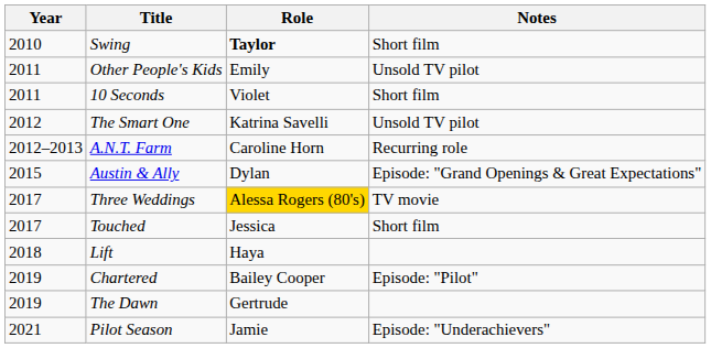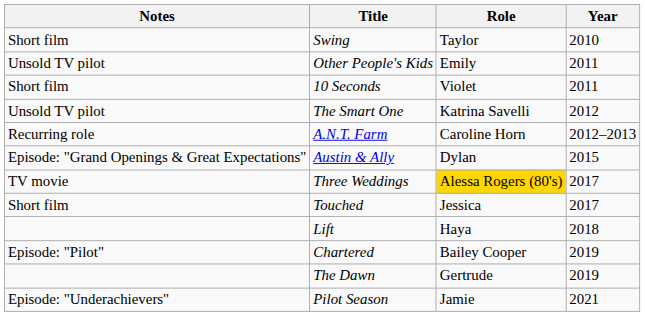 <table class="wikitable sortable">
 <tr>
-<th>Year</th>
+<th class="unsortable">Notes</th>
 <th>Title</th>
 <th>Role</th>
-<th class="unsortable">Notes</th>
+<th>Year</th>
 </tr>
 <tr>
+<td>Short film</td>
+<td><em>Swing</em></td>
+<td>Taylor</td>
 <td>2010</td>
-<td><em>Swing</em></td>
-<td><strong>Taylor</strong></td>
-<td>Short film</td>
 </tr>
 <tr>
-<td>2011</td>
+<td>Unsold TV pilot</td>
 <td><em>Other People's Kids</em></td>
 <td>Emily</td>
-<td>Unsold TV pilot</td>
+<td>2011</td>
 </tr>
 <tr>
-<td>2011</td>
+<td>Short film</td>
 <td><em>10 Seconds</em></td>
 <td>Violet</td>
-<td>Short film</td>
+<td>2011</td>
 </tr>
 <tr>
-<td>2012</td>
+<td>Unsold TV pilot</td>
 <td><em>The Smart One</em></td>
 <td>Katrina Savelli</td>
-<td>Unsold TV pilot</td>
+<td>2012</td>
 </tr>
 <tr>
-<td>2012–2013</td>
+<td>Recurring role</td>
 <td><em><a href='#'>A.N.T. Farm</a></em></td>
 <td>Caroline Horn</td>
-<td>Recurring role</td>
+<td>2012–2013</td>
 </tr>
 <tr>
-<td>2015</td>
+<td>Episode: "Grand Openings & Great Expectations"</td>
 <td><em><a href='#'>Austin & Ally</a></em></td>
 <td>Dylan</td>
-<td>Episode: "Grand Openings & Great Expectations"</td>
+<td>2015</td>
 </tr>
 <tr>
-<td>2017</td>
+<td>TV movie</td>
 <td><em>Three Weddings</em></td>
 <td style="background: gold;">Alessa Rogers (80's)</td>
-<td>TV movie</td>
+<td>2017</td>
 </tr>
 <tr>
-<td>2017</td>
+<td>Short film</td>
 <td><em>Touched</em></td>
 <td>Jessica</td>
-<td>Short film</td>
+<td>2017</td>
 </tr>
 <tr>
-<td>2018</td>
+<td></td>
 <td><em>Lift</em></td>
 <td>Haya</td>
-<td></td>
+<td>2018</td>
 </tr>
 <tr>
-<td>2019</td>
+<td>Episode: "Pilot"</td>
 <td><em>Chartered</em></td>
 <td>Bailey Cooper</td>
-<td>Episode: "Pilot"</td>
+<td>2019</td>
 </tr>
 <tr>
-<td>2019</td>
+<td></td>
 <td><em>The Dawn</em></td>
 <td>Gertrude</td>
-<td></td>
+<td>2019</td>
 </tr>
 <tr>
-<td>2021</td>
+<td>Episode: "Underachievers"</td>
 <td><em>Pilot Season</em></td>
 <td>Jamie</td>
-<td>Episode: "Underachievers"</td>
+<td>2021</td>
 </tr>
 </table>
